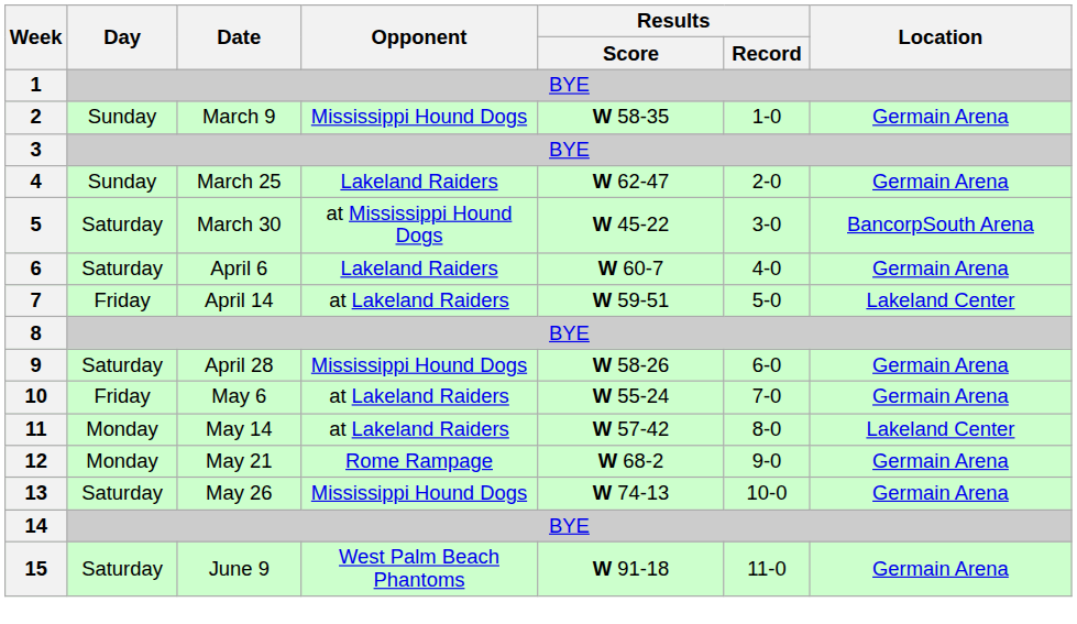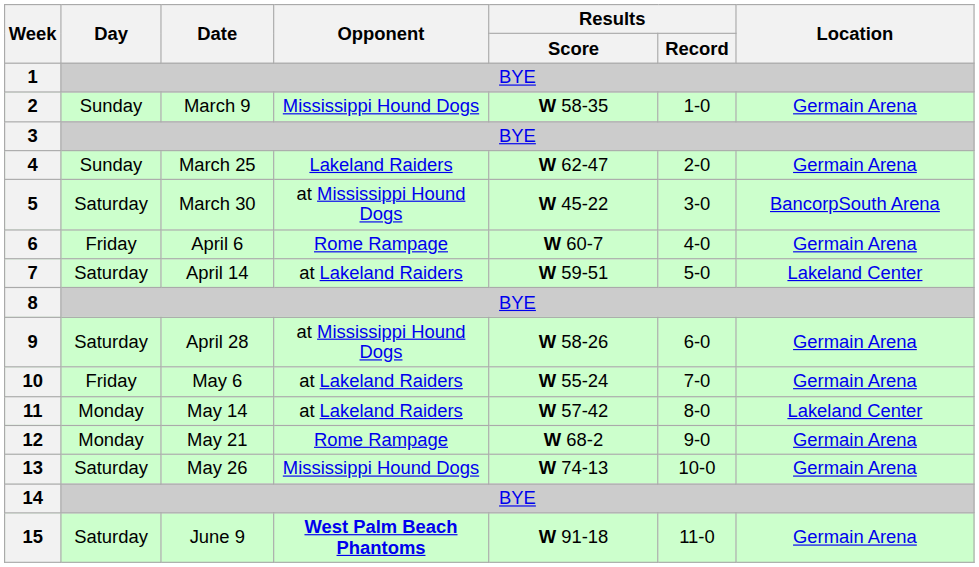 <table class="wikitable">
 <tr>
 <th rowspan="2" width="40">Week</th>
 <th rowspan="2" width="80">Day</th>
 <th rowspan="2" width="90">Date</th>
 <th rowspan="2" width="180">Opponent</th>
 <th colspan="2" width="200">Results</th>
 <th rowspan="2" width="200">Location</th>
 </tr>
 <tr>
 <th width="140">Score</th>
 <th width="60">Record</th>
 </tr>
 <tr align="center" bgcolor="#CCCCCC">
 <th>1</th>
 <td colSpan=6><a href='#'>BYE</a></td>
 </tr>
 <tr align="center" bgcolor="#CCFFCC">
 <th>2</th>
 <td>Sunday</td>
 <td>March 9</td>
 <td><a href='#'>Mississippi Hound Dogs</a></td>
 <td><strong>W</strong> 58-35</td>
 <td>1-0</td>
 <td><a href='#'>Germain Arena</a></td>
 </tr>
 <tr align="center" bgcolor="#CCCCCC">
 <th>3</th>
 <td colSpan=6><a href='#'>BYE</a></td>
 </tr>
 <tr align="center" bgcolor="#CCFFCC">
 <th>4</th>
 <td>Sunday</td>
 <td>March 25</td>
 <td><a href='#'>Lakeland Raiders</a></td>
 <td><strong>W</strong> 62-47</td>
 <td>2-0</td>
 <td><a href='#'>Germain Arena</a></td>
 </tr>
 <tr align="center" bgcolor="#CCFFCC">
 <th>5</th>
 <td>Saturday</td>
 <td>March 30</td>
 <td>at <a href='#'>Mississippi Hound Dogs</a></td>
 <td><strong>W</strong> 45-22</td>
 <td>3-0</td>
 <td><a href='#'>BancorpSouth Arena</a></td>
 </tr>
 <tr align="center" bgcolor="#CCFFCC">
 <th>6</th>
-<td>Saturday</td>
+<td>Friday</td>
 <td>April 6</td>
-<td><a href='#'>Lakeland Raiders</a></td>
+<td><a href='#'>Rome Rampage</a></td>
 <td><strong>W</strong> 60-7</td>
 <td>4-0</td>
 <td><a href='#'>Germain Arena</a></td>
 </tr>
 <tr align="center" bgcolor="#CCFFCC">
 <th>7</th>
-<td>Friday</td>
+<td>Saturday</td>
 <td>April 14</td>
 <td>at <a href='#'>Lakeland Raiders</a></td>
 <td><strong>W</strong> 59-51</td>
 <td>5-0</td>
 <td><a href='#'>Lakeland Center</a></td>
 </tr>
 <tr align="center" bgcolor="#CCCCCC">
 <th>8</th>
 <td colSpan=6><a href='#'>BYE</a></td>
 </tr>
 <tr align="center" bgcolor="#CCFFCC">
 <th>9</th>
 <td>Saturday</td>
 <td>April 28</td>
-<td><a href='#'>Mississippi Hound Dogs</a></td>
+<td>at <a href='#'>Mississippi Hound Dogs</a></td>
 <td><strong>W</strong> 58-26</td>
 <td>6-0</td>
 <td><a href='#'>Germain Arena</a></td>
 </tr>
 <tr align="center" bgcolor="#CCFFCC">
 <th>10</th>
 <td>Friday</td>
 <td>May 6</td>
 <td>at <a href='#'>Lakeland Raiders</a></td>
 <td><strong>W</strong> 55-24</td>
 <td>7-0</td>
 <td><a href='#'>Germain Arena</a></td>
 </tr>
 <tr align="center" bgcolor="#CCFFCC">
 <th>11</th>
 <td>Monday</td>
 <td>May 14</td>
 <td>at <a href='#'>Lakeland Raiders</a></td>
 <td><strong>W</strong> 57-42</td>
 <td>8-0</td>
 <td><a href='#'>Lakeland Center</a></td>
 </tr>
 <tr align="center" bgcolor="#CCFFCC">
 <th>12</th>
 <td>Monday</td>
 <td>May 21</td>
 <td><a href='#'>Rome Rampage</a></td>
 <td><strong>W</strong> 68-2</td>
 <td>9-0</td>
 <td><a href='#'>Germain Arena</a></td>
 </tr>
 <tr align="center" bgcolor="#CCFFCC">
 <th>13</th>
 <td>Saturday</td>
 <td>May 26</td>
 <td><a href='#'>Mississippi Hound Dogs</a></td>
 <td><strong>W</strong> 74-13</td>
 <td>10-0</td>
 <td><a href='#'>Germain Arena</a></td>
 </tr>
 <tr align="center" bgcolor="#CCCCCC">
 <th>14</th>
 <td colSpan=6><a href='#'>BYE</a></td>
 </tr>
 <tr align="center" bgcolor="#CCFFCC">
 <th>15</th>
 <td>Saturday</td>
 <td>June 9</td>
-<td><a href='#'>West Palm Beach Phantoms</a></td>
+<td><strong><a href='#'>West Palm Beach Phantoms</a></strong></td>
 <td><strong>W</strong> 91-18</td>
 <td>11-0</td>
 <td><a href='#'>Germain Arena</a></td>
 </tr>
 </table>
